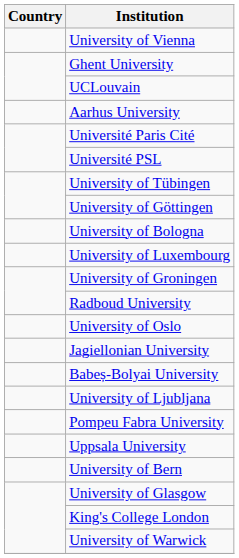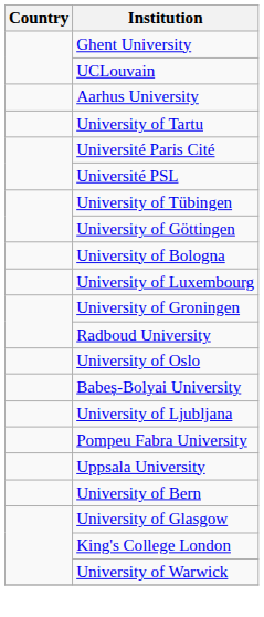 <table class="wikitable sortable">
 <tr>
 <th>Country</th>
 <th>Institution</th>
-</tr>
-<tr>
-<td></td>
-<td><a href='#'>University of Vienna</a></td>
 </tr>
 <tr>
 <td rowspan="2"></td>
 <td><a href='#'>Ghent University</a></td>
 </tr>
 <tr>
 <td><a href='#'>UCLouvain</a></td>
 </tr>
 <tr>
 <td></td>
 <td><a href='#'>Aarhus University</a></td>
+</tr>
+<tr>
+<td></td>
+<td><a href='#'>University of Tartu</a></td>
 </tr>
 <tr>
 <td rowspan="2"></td>
 <td><a href='#'>Université Paris Cité</a></td>
 </tr>
 <tr>
 <td><a href='#'>Université PSL</a></td>
 </tr>
 <tr>
 <td rowspan="2"></td>
 <td><a href='#'>University of Tübingen</a></td>
 </tr>
 <tr>
 <td><a href='#'>University of Göttingen</a></td>
 </tr>
 <tr>
 <td></td>
 <td><a href='#'>University of Bologna</a></td>
 </tr>
 <tr>
 <td></td>
 <td><a href='#'>University of Luxembourg</a></td>
 </tr>
 <tr>
 <td rowspan="2"></td>
 <td><a href='#'>University of Groningen</a></td>
 </tr>
 <tr>
 <td><a href='#'>Radboud University</a></td>
 </tr>
 <tr>
 <td></td>
 <td><a href='#'>University of Oslo</a></td>
 </tr>
 <tr>
 <td></td>
-<td><a href='#'>Jagiellonian University</a></td>
-</tr>
-<tr>
-<td></td>
 <td><a href='#'>Babeș-Bolyai University</a></td>
 </tr>
 <tr>
 <td></td>
 <td><a href='#'>University of Ljubljana</a></td>
 </tr>
 <tr>
 <td></td>
 <td><a href='#'>Pompeu Fabra University</a></td>
 </tr>
 <tr>
 <td></td>
 <td><a href='#'>Uppsala University</a></td>
 </tr>
 <tr>
 <td></td>
 <td><a href='#'>University of Bern</a></td>
 </tr>
 <tr>
 <td rowspan="3"></td>
 <td><a href='#'>University of Glasgow</a></td>
 </tr>
 <tr>
 <td><a href='#'>King's College London</a></td>
 </tr>
 <tr>
 <td><a href='#'>University of Warwick</a></td>
 </tr>
 <tr>
 </tr>
 </table>
